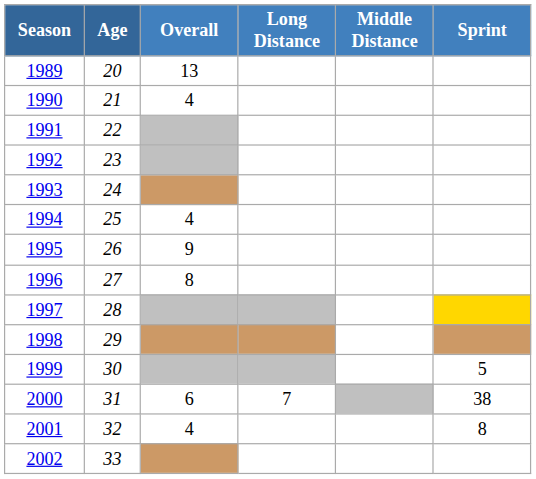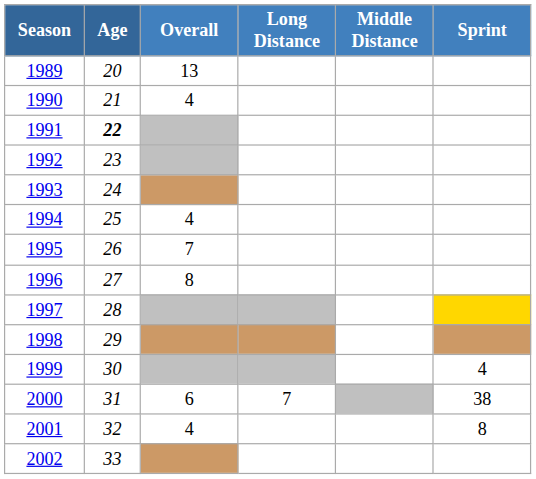 <table class="wikitable" style="font-size:95%; text-align:center; border:grey solid 1px; border-collapse:collapse; background:#ffffff;">
 <tr>
 <th style="background-color:#369; color:white; width:60px;" rowspan="2"> Season </th>
 <th style="background-color:#369; color:white; width:40px;" rowspan="2"> Age </th>
 </tr>
 <tr>
 <th style="background-color:#4180be; color:white; width:75px;">Overall</th>
 <th style="background-color:#4180be; color:white; width:75px;">Long Distance</th>
 <th style="background-color:#4180be; color:white; width:75px;">Middle Distance</th>
 <th style="background-color:#4180be; color:white; width:75px;">Sprint</th>
 </tr>
 <tr>
 <td><a href='#'>1989</a></td>
 <td><em>20</em></td>
 <td>13</td>
 <td></td>
 <td></td>
 <td></td>
 </tr>
 <tr>
 <td><a href='#'>1990</a></td>
 <td><em>21</em></td>
 <td>4</td>
 <td></td>
 <td></td>
 <td></td>
 </tr>
 <tr>
 <td><a href='#'>1991</a></td>
-<td><em>22</em></td>
+<td><strong><em>22</em></strong></td>
 <td style="background:silver;"></td>
 <td></td>
 <td></td>
 <td></td>
 </tr>
 <tr>
 <td><a href='#'>1992</a></td>
 <td><em>23</em></td>
 <td style="background:silver;"></td>
 <td></td>
 <td></td>
 <td></td>
 </tr>
 <tr>
 <td><a href='#'>1993</a></td>
 <td><em>24</em></td>
 <td style="background:#c96;"></td>
 <td></td>
 <td></td>
 <td></td>
 </tr>
 <tr>
 <td><a href='#'>1994</a></td>
 <td><em>25</em></td>
 <td>4</td>
 <td></td>
 <td></td>
 <td></td>
 </tr>
 <tr>
 <td><a href='#'>1995</a></td>
 <td><em>26</em></td>
-<td>9</td>
+<td>7</td>
 <td></td>
 <td></td>
 <td></td>
 </tr>
 <tr>
 <td><a href='#'>1996</a></td>
 <td><em>27</em></td>
 <td>8</td>
 <td></td>
 <td></td>
 <td></td>
 </tr>
 <tr>
 <td><a href='#'>1997</a></td>
 <td><em>28</em></td>
 <td style="background:silver;"></td>
 <td style="background:silver;"></td>
 <td></td>
 <td style="background:gold;"></td>
 </tr>
 <tr>
 <td><a href='#'>1998</a></td>
 <td><em>29</em></td>
 <td style="background:#c96;"></td>
 <td style="background:#c96;"></td>
 <td></td>
 <td style="background:#c96;"></td>
 </tr>
 <tr>
 <td><a href='#'>1999</a></td>
 <td><em>30</em></td>
 <td style="background:silver;"></td>
 <td style="background:silver;"></td>
 <td></td>
-<td>5</td>
+<td>4</td>
 </tr>
 <tr>
 <td><a href='#'>2000</a></td>
 <td><em>31</em></td>
 <td>6</td>
 <td>7</td>
 <td style="background:silver;"></td>
 <td>38</td>
 </tr>
 <tr>
 <td><a href='#'>2001</a></td>
 <td><em>32</em></td>
 <td>4</td>
 <td></td>
 <td></td>
 <td>8</td>
 </tr>
 <tr>
 <td><a href='#'>2002</a></td>
 <td><em>33</em></td>
 <td style="background:#c96;"></td>
 <td></td>
 <td></td>
 <td></td>
 </tr>
 </table>
